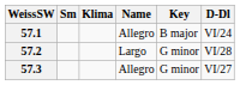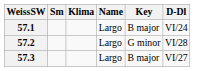 <table border="1" class="wikitable sortable">
 <tr>
 <th data-sort-type="number">WeissSW</th>
 <th>Sm</th>
 <th>Klima</th>
 <th class="unsortable">Name</th>
 <th class="unsortable">Key</th>
 <th>D-Dl</th>
 </tr>
 <tr>
 <th data-sort-value="1">57.1</th>
 <td></td>
 <td></td>
-<td>Allegro</td>
+<td>Largo</td>
 <td>B major</td>
 <td>VI/24</td>
 </tr>
 <tr>
 <th data-sort-value="2">57.2</th>
 <td></td>
 <td></td>
 <td>Largo</td>
 <td>G minor</td>
 <td>VI/28</td>
 </tr>
 <tr>
 <th data-sort-value="3">57.3</th>
 <td></td>
 <td></td>
-<td>Allegro</td>
-<td>G minor</td>
+<td>Largo</td>
+<td>B major</td>
 <td>VI/27</td>
 </tr>
 </table>
